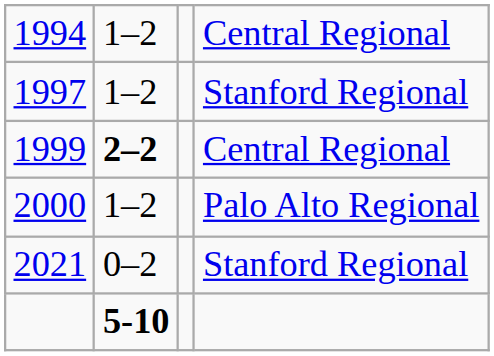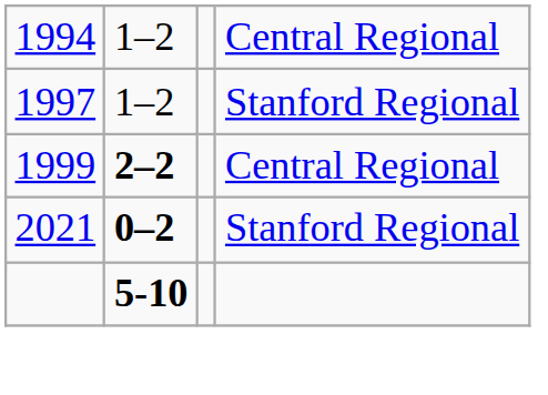 <table class="wikitable">
 <tr>
 <td><a href='#'>1994</a></td>
 <td>1–2</td>
 <td></td>
 <td><a href='#'>Central Regional</a></td>
 </tr>
 <tr>
 <td><a href='#'>1997</a></td>
 <td>1–2</td>
 <td></td>
 <td><a href='#'>Stanford Regional</a></td>
 </tr>
 <tr>
 <td><a href='#'>1999</a></td>
 <td><strong>2–2</strong></td>
 <td></td>
 <td><a href='#'>Central Regional</a></td>
 </tr>
 <tr>
-<td><a href='#'>2000</a></td>
-<td>1–2</td>
-<td></td>
-<td><a href='#'>Palo Alto Regional</a></td>
-</tr>
-<tr>
 <td><a href='#'>2021</a></td>
-<td>0–2</td>
+<td><strong>0–2</strong></td>
 <td></td>
 <td><a href='#'>Stanford Regional</a></td>
 </tr>
 <tr>
 <td></td>
 <td><strong>5-10</strong></td>
 <td><strong></strong></td>
 <td></td>
 </tr>
 </table>
